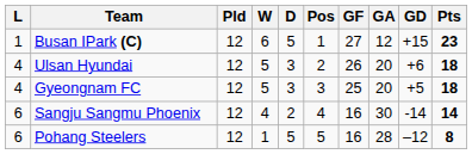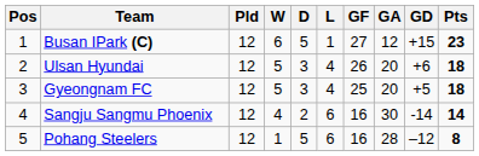 <table class="wikitable" style="text-align:center;">
 <tr>
-<th width=20 abbr="Lost">L</th>
+<th width=20>Pos</th>
 <th width=190>Team</th>
 <th width=30 abbr="Played">Pld</th>
 <th width=20 abbr="Won">W</th>
 <th width=20 abbr="Draw">D</th>
-<th width=20>Pos</th>
+<th width=20 abbr="Lost">L</th>
 <th width=25 abbr="Goals for">GF</th>
 <th width=25 abbr="Goals against">GA</th>
 <th width=25 abbr="Goal difference">GD</th>
 <th width=30 abbr="Points">Pts</th>
 </tr>
 <tr>
 <td>1</td>
 <td align="left"><a href='#'>Busan IPark</a> <strong>(C)</strong></td>
 <td>12</td>
 <td>6</td>
 <td>5</td>
 <td>1</td>
 <td>27</td>
 <td>12</td>
 <td>+15</td>
 <td><strong>23</strong></td>
 </tr>
 <tr>
-<td>4</td>
+<td>2</td>
 <td align="left"><a href='#'>Ulsan Hyundai</a></td>
 <td>12</td>
 <td>5</td>
 <td>3</td>
-<td>2</td>
+<td>4</td>
 <td>26</td>
 <td>20</td>
 <td>+6</td>
 <td><strong>18</strong></td>
 </tr>
 <tr>
-<td>4</td>
+<td>3</td>
 <td align="left"><a href='#'>Gyeongnam FC</a></td>
 <td>12</td>
 <td>5</td>
 <td>3</td>
-<td>3</td>
+<td>4</td>
 <td>25</td>
 <td>20</td>
 <td>+5</td>
 <td><strong>18</strong></td>
 </tr>
 <tr>
-<td>6</td>
+<td>4</td>
 <td align="left"><a href='#'>Sangju Sangmu Phoenix</a></td>
 <td>12</td>
 <td>4</td>
 <td>2</td>
-<td>4</td>
+<td>6</td>
 <td>16</td>
 <td>30</td>
 <td>-14</td>
 <td><strong>14</strong></td>
 </tr>
 <tr>
-<td>6</td>
+<td>5</td>
 <td align="left"><a href='#'>Pohang Steelers</a></td>
 <td>12</td>
 <td>1</td>
 <td>5</td>
-<td>5</td>
+<td>6</td>
 <td>16</td>
 <td>28</td>
 <td>–12</td>
 <td><strong>8</strong></td>
 </tr>
 </table>
